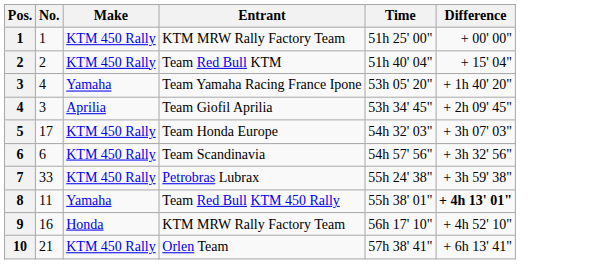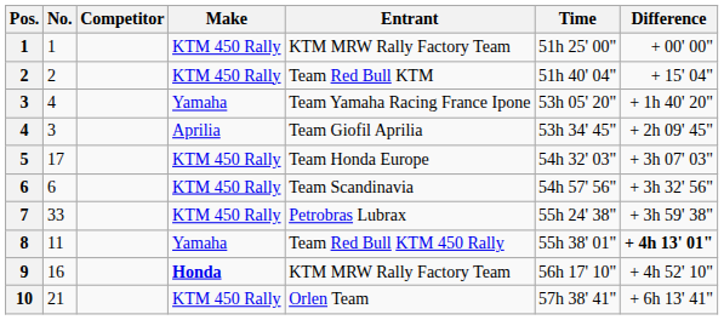 <table class="wikitable" style="font-size:85%;">
 <tr>
 <th>Pos.</th>
 <th>No.</th>
+<th>Competitor</th>
 <th>Make</th>
 <th>Entrant</th>
 <th>Time</th>
 <th>Difference</th>
 </tr>
 <tr>
 <th>1</th>
 <td>1</td>
+<td></td>
 <td><a href='#'>KTM 450 Rally</a></td>
 <td>KTM MRW Rally Factory Team</td>
 <td>51h 25' 00"</td>
 <td align=right>+ 00' 00"</td>
 </tr>
 <tr>
 <th>2</th>
 <td>2</td>
+<td></td>
 <td><a href='#'>KTM 450 Rally</a></td>
 <td>Team <a href='#'>Red Bull</a> KTM</td>
 <td>51h 40' 04"</td>
 <td align=right>+ 15' 04"</td>
 </tr>
 <tr>
 <th>3</th>
 <td>4</td>
+<td></td>
 <td><a href='#'>Yamaha</a></td>
 <td>Team Yamaha Racing France Ipone</td>
 <td>53h 05' 20"</td>
 <td align=right>+ 1h 40' 20"</td>
 </tr>
 <tr>
 <th>4</th>
 <td>3</td>
+<td></td>
 <td><a href='#'>Aprilia</a></td>
 <td>Team Giofil Aprilia</td>
 <td>53h 34' 45"</td>
 <td align=right>+ 2h 09' 45"</td>
 </tr>
 <tr>
 <th>5</th>
 <td>17</td>
+<td></td>
 <td><a href='#'>KTM 450 Rally</a></td>
 <td>Team Honda Europe</td>
 <td>54h 32' 03"</td>
 <td align=right>+ 3h 07' 03"</td>
 </tr>
 <tr>
 <th>6</th>
 <td>6</td>
+<td></td>
 <td><a href='#'>KTM 450 Rally</a></td>
 <td>Team Scandinavia</td>
 <td>54h 57' 56"</td>
 <td align=right>+ 3h 32' 56"</td>
 </tr>
 <tr>
 <th>7</th>
 <td>33</td>
+<td></td>
 <td><a href='#'>KTM 450 Rally</a></td>
 <td><a href='#'>Petrobras</a> Lubrax</td>
 <td>55h 24' 38"</td>
 <td align=right>+ 3h 59' 38"</td>
 </tr>
 <tr>
 <th>8</th>
 <td>11</td>
+<td></td>
 <td><a href='#'>Yamaha</a></td>
 <td>Team <a href='#'>Red Bull</a> <a href='#'>KTM 450 Rally</a></td>
 <td>55h 38' 01"</td>
 <td align=right><strong>+ 4h 13' 01"</strong></td>
 </tr>
 <tr>
 <th>9</th>
 <td>16</td>
-<td><a href='#'>Honda</a></td>
+<td></td>
+<td><strong><a href='#'>Honda</a></strong></td>
 <td>KTM MRW Rally Factory Team</td>
 <td>56h 17' 10"</td>
 <td align=right>+ 4h 52' 10"</td>
 </tr>
 <tr>
 <th>10</th>
 <td>21</td>
+<td></td>
 <td><a href='#'>KTM 450 Rally</a></td>
 <td><a href='#'>Orlen</a> Team</td>
 <td>57h 38' 41"</td>
 <td align=right>+ 6h 13' 41"</td>
 </tr>
 </table>
